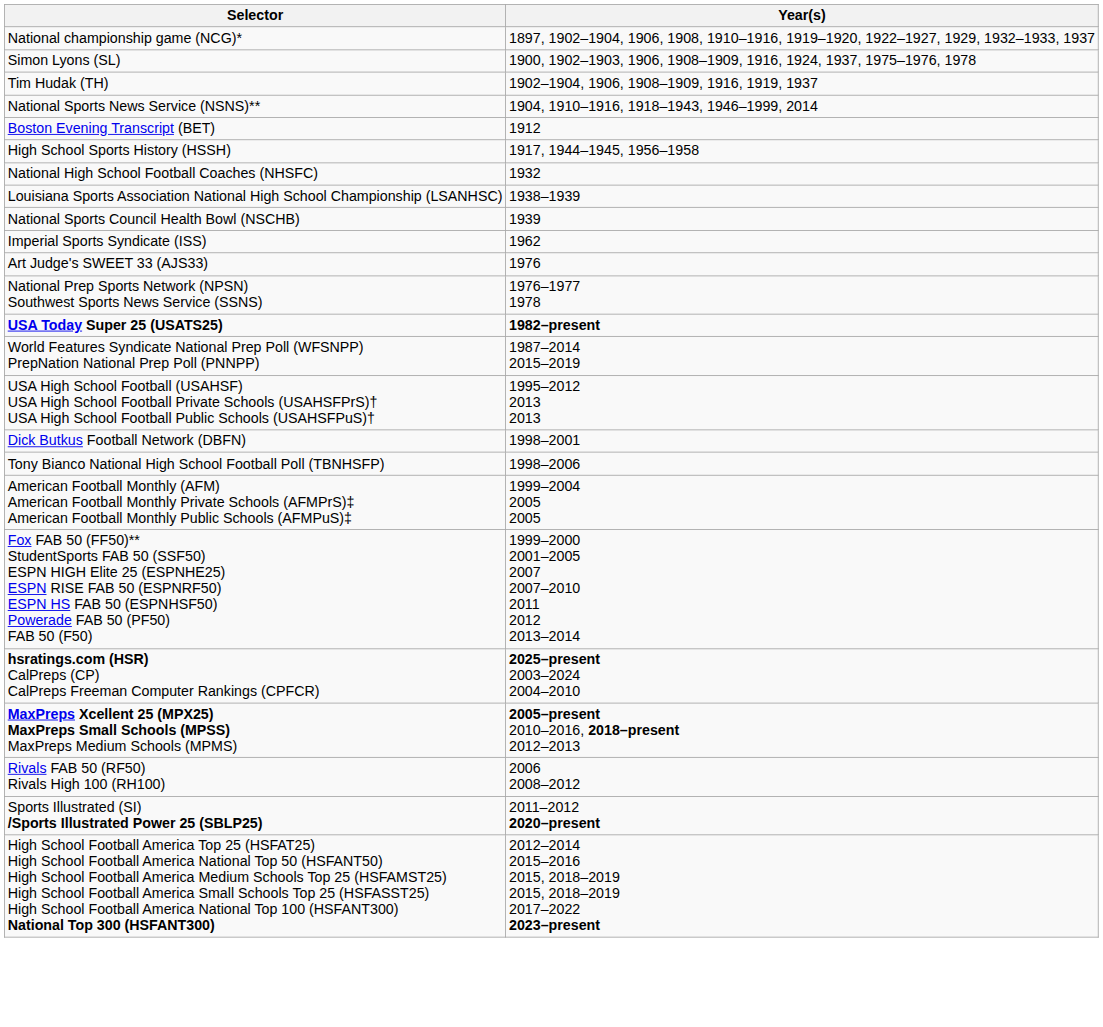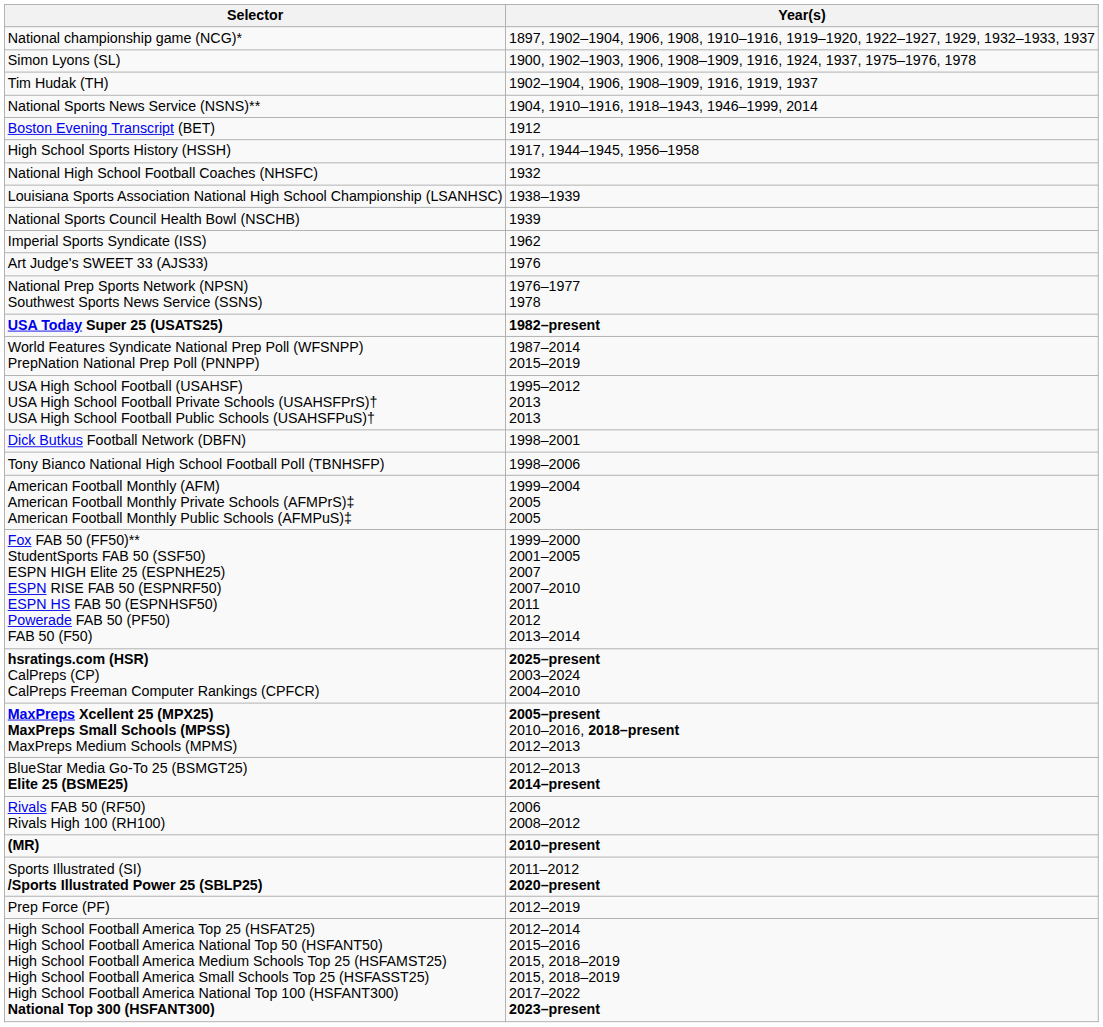 <table class="wikitable">
 <tr>
 <th>Selector</th>
 <th>Year(s)</th>
 </tr>
 <tr>
 <td>National championship game (NCG)*</td>
 <td>1897, 1902–1904, 1906, 1908, 1910–1916, 1919–1920, 1922–1927, 1929, 1932–1933, 1937</td>
 </tr>
 <tr>
 <td>Simon Lyons (SL)</td>
 <td>1900, 1902–1903, 1906, 1908–1909, 1916, 1924, 1937, 1975–1976, 1978</td>
 </tr>
 <tr>
 <td>Tim Hudak (TH)</td>
 <td>1902–1904, 1906, 1908–1909, 1916, 1919, 1937</td>
 </tr>
 <tr>
 <td>National Sports News Service (NSNS)**</td>
 <td>1904, 1910–1916, 1918–1943, 1946–1999, 2014</td>
 </tr>
 <tr>
 <td><a href='#'>Boston Evening Transcript</a> (BET)</td>
 <td>1912</td>
 </tr>
 <tr>
 <td>High School Sports History (HSSH)</td>
 <td>1917, 1944–1945, 1956–1958</td>
 </tr>
 <tr>
 <td>National High School Football Coaches (NHSFC)</td>
 <td>1932</td>
 </tr>
 <tr>
 <td>Louisiana Sports Association National High School Championship (LSANHSC)</td>
 <td>1938–1939</td>
 </tr>
 <tr>
 <td>National Sports Council Health Bowl (NSCHB)</td>
 <td>1939</td>
 </tr>
 <tr>
 <td>Imperial Sports Syndicate (ISS)</td>
 <td>1962</td>
 </tr>
 <tr>
 <td>Art Judge's SWEET 33 (AJS33)</td>
 <td>1976</td>
 </tr>
 <tr>
 <td>National Prep Sports Network (NPSN)<br>Southwest Sports News Service (SSNS)</td>
 <td>1976–1977<br>1978</td>
 </tr>
 <tr>
 <td><strong><a href='#'>USA Today</a> Super 25 (USATS25)</strong></td>
 <td><strong>1982–present</strong></td>
 </tr>
 <tr>
 <td>World Features Syndicate National Prep Poll (WFSNPP)<br>PrepNation National Prep Poll (PNNPP)</td>
 <td>1987–2014<br>2015–2019</td>
 </tr>
 <tr>
 <td>USA High School Football (USAHSF)<br>USA High School Football Private Schools (USAHSFPrS)†<br>USA High School Football Public Schools (USAHSFPuS)†</td>
 <td>1995–2012<br>2013<br>2013</td>
 </tr>
 <tr>
 <td><a href='#'>Dick Butkus</a> Football Network (DBFN)</td>
 <td>1998–2001</td>
 </tr>
 <tr>
 <td>Tony Bianco National High School Football Poll (TBNHSFP)</td>
 <td>1998–2006</td>
 </tr>
 <tr>
 <td>American Football Monthly (AFM)<br>American Football Monthly Private Schools (AFMPrS)‡<br>American Football Monthly Public Schools (AFMPuS)‡</td>
 <td>1999–2004 <br>2005<br>2005</td>
 </tr>
 <tr>
 <td><a href='#'>Fox</a> FAB 50 (FF50)**<br>StudentSports FAB 50 (SSF50)<br>ESPN HIGH Elite 25 (ESPNHE25)<br><a href='#'>ESPN</a> RISE FAB 50 (ESPNRF50)<br><a href='#'>ESPN HS</a> FAB 50 (ESPNHSF50)<br><a href='#'>Powerade</a> FAB 50 (PF50)<br>FAB 50 (F50)</td>
 <td>1999–2000<br>2001–2005<br>2007<br>2007–2010<br>2011<br>2012<br>2013–2014</td>
 </tr>
 <tr>
 <td><strong>hsratings.com (HSR)</strong><br>CalPreps (CP)<br>CalPreps Freeman Computer Rankings (CPFCR)</td>
 <td><strong>2025–present</strong><br>2003–2024<br>2004–2010</td>
 </tr>
 <tr>
 <td><strong><a href='#'>MaxPreps</a> Xcellent 25 (MPX25)</strong><br><strong>MaxPreps Small Schools (MPSS)</strong><br>MaxPreps Medium Schools (MPMS)</td>
 <td><strong>2005–present</strong><br>2010–2016, <strong>2018–present</strong><br>2012–2013</td>
 </tr>
 <tr>
+<td>BlueStar Media Go-To 25 (BSMGT25)<br><strong> Elite 25 (BSME25)</strong></td>
+<td>2012–2013<br><strong>2014–present</strong></td>
+</tr>
+<tr>
 <td><a href='#'>Rivals</a> FAB 50 (RF50)<br>Rivals High 100 (RH100)</td>
 <td>2006<br>2008–2012</td>
+</tr>
+<tr>
+<td><strong> (MR)</strong></td>
+<td><strong>2010–present</strong></td>
 </tr>
 <tr>
 <td>Sports Illustrated (SI)<br><strong>/Sports Illustrated Power 25 (SBLP25)</strong></td>
 <td>2011–2012<br><strong>2020–present</strong></td>
 </tr>
 <tr>
+<td>Prep Force (PF)</td>
+<td>2012–2019</td>
+</tr>
+<tr>
 <td>High School Football America Top 25 (HSFAT25)<br>High School Football America National Top 50 (HSFANT50)<br>High School Football America Medium Schools Top 25 (HSFAMST25)<br>High School Football America Small Schools Top 25 (HSFASST25)<br>High School Football America National Top 100 (HSFANT300)<br> <strong>National Top 300 (HSFANT300)</strong></td>
 <td>2012–2014<br>2015–2016<br>2015, 2018–2019<br>2015, 2018–2019<br>2017–2022<br><strong>2023–present</strong></td>
 </tr>
 </table>
